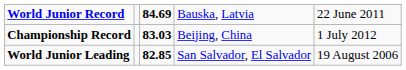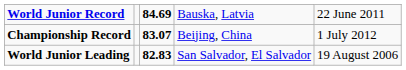 <table class="wikitable">
 <tr>
 <td><strong><a href='#'>World Junior Record</a></strong></td>
 <td></td>
 <td><strong>84.69</strong></td>
 <td><a href='#'>Bauska</a>, <a href='#'>Latvia</a></td>
 <td>22 June 2011</td>
 </tr>
 <tr>
 <td><strong>Championship Record</strong></td>
 <td></td>
-<td><strong>83.03</strong></td>
+<td><strong>83.07</strong></td>
 <td><a href='#'>Beijing</a>, <a href='#'>China</a></td>
 <td>1 July 2012</td>
 </tr>
 <tr>
 <td><strong>World Junior Leading</strong></td>
 <td></td>
-<td><strong>82.85</strong></td>
+<td><strong>82.83</strong></td>
 <td><a href='#'>San Salvador</a>, <a href='#'>El Salvador</a></td>
 <td>19 August 2006</td>
 </tr>
 </table>
